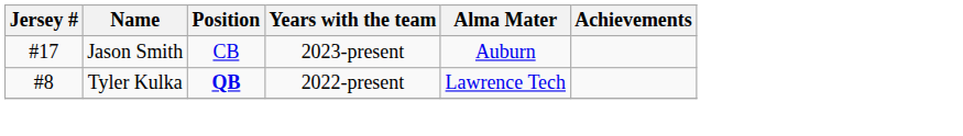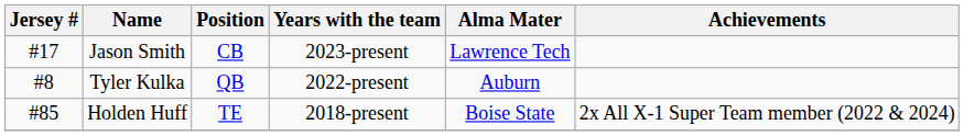 <table class="wikitable" style="text-align:center">
 <tr>
 <th>Jersey #</th>
 <th>Name</th>
 <th>Position</th>
 <th>Years with the team</th>
 <th>Alma Mater</th>
 <th>Achievements</th>
 </tr>
 <tr>
 <td>#17</td>
 <td>Jason Smith</td>
 <td><a href='#'>CB</a></td>
 <td>2023-present</td>
-<td><a href='#'>Auburn</a></td>
+<td><a href='#'>Lawrence Tech</a></td>
 <td></td>
 </tr>
 <tr>
 <td>#8</td>
 <td>Tyler Kulka</td>
-<td><strong><a href='#'>QB</a></strong></td>
+<td><a href='#'>QB</a></td>
 <td>2022-present</td>
-<td><a href='#'>Lawrence Tech</a></td>
+<td><a href='#'>Auburn</a></td>
 <td></td>
+</tr>
+<tr>
+<td>#85</td>
+<td>Holden Huff</td>
+<td><a href='#'>TE</a></td>
+<td>2018-present</td>
+<td><a href='#'>Boise State</a></td>
+<td>2x All X-1 Super Team member (2022 & 2024)</td>
 </tr>
 <tr>
 </tr>
 </table>
